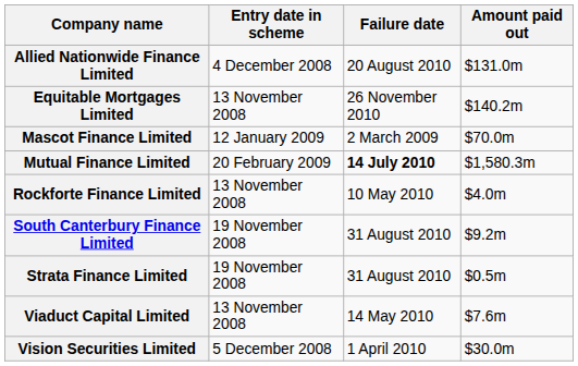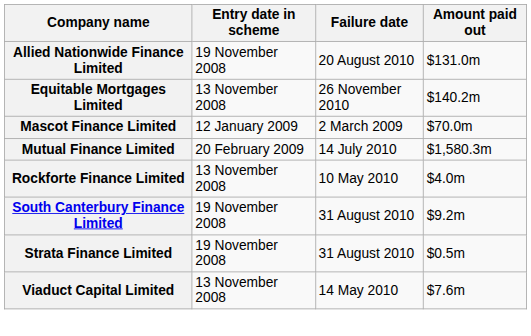 <table border="1" class="wikitable">
 <tr>
 <th>Company name</th>
 <th>Entry date in scheme</th>
 <th>Failure date</th>
 <th>Amount paid out</th>
 </tr>
 <tr>
 <th>Allied Nationwide Finance Limited</th>
-<td>4 December 2008</td>
+<td>19 November 2008</td>
 <td>20 August 2010</td>
 <td>$131.0m</td>
 </tr>
 <tr>
 <th>Equitable Mortgages Limited</th>
 <td>13 November 2008</td>
 <td>26 November 2010</td>
 <td>$140.2m</td>
 </tr>
 <tr>
 <th>Mascot Finance Limited</th>
 <td>12 January 2009</td>
 <td>2 March 2009</td>
 <td>$70.0m</td>
 </tr>
 <tr>
 <th>Mutual Finance Limited</th>
 <td>20 February 2009</td>
-<td><strong>14 July 2010</strong></td>
+<td>14 July 2010</td>
 <td>$1,580.3m</td>
 </tr>
 <tr>
 <th>Rockforte Finance Limited</th>
 <td>13 November 2008</td>
 <td>10 May 2010</td>
 <td>$4.0m</td>
 </tr>
 <tr>
 <th><a href='#'>South Canterbury Finance Limited</a></th>
 <td>19 November 2008</td>
 <td>31 August 2010</td>
 <td>$9.2m</td>
 </tr>
 <tr>
 <th>Strata Finance Limited</th>
 <td>19 November 2008</td>
 <td>31 August 2010</td>
 <td>$0.5m</td>
 </tr>
 <tr>
 <th>Viaduct Capital Limited</th>
 <td>13 November 2008</td>
 <td>14 May 2010</td>
 <td>$7.6m</td>
 </tr>
-<tr>
-<th>Vision Securities Limited</th>
-<td>5 December 2008</td>
-<td>1 April 2010</td>
-<td>$30.0m</td>
-</tr>
 </table>
